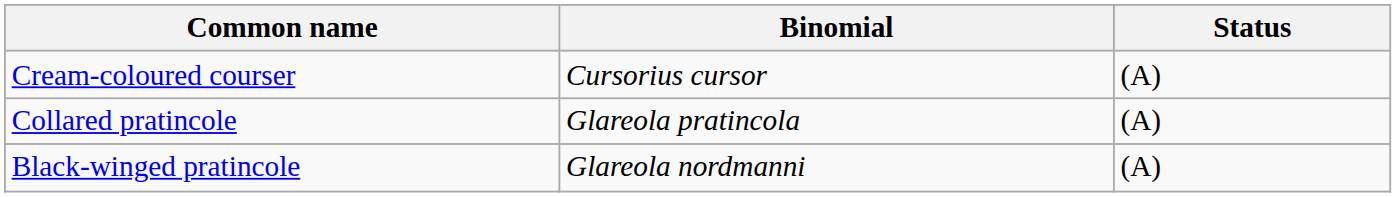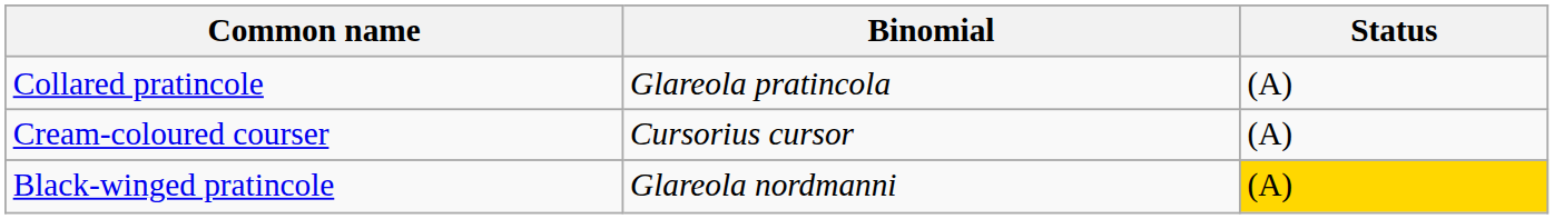 <table style="width:60%;" class="wikitable">
 <tr>
 <th width=40%>Common name</th>
 <th width=40%>Binomial</th>
 <th width=20%>Status</th>
 </tr>
 <tr>
+<td><a href='#'>Collared pratincole</a></td>
+<td><em>Glareola pratincola</em></td>
+<td>(A)</td>
+</tr>
+<tr>
 <td><a href='#'>Cream-coloured courser</a></td>
 <td><em>Cursorius cursor</em></td>
 <td>(A)</td>
 </tr>
 <tr>
-<td><a href='#'>Collared pratincole</a></td>
-<td><em>Glareola pratincola</em></td>
-<td>(A)</td>
-</tr>
-<tr>
 <td><a href='#'>Black-winged pratincole</a></td>
 <td><em>Glareola nordmanni</em></td>
-<td>(A)</td>
+<td style="background: gold;">(A)</td>
 </tr>
 </table>
